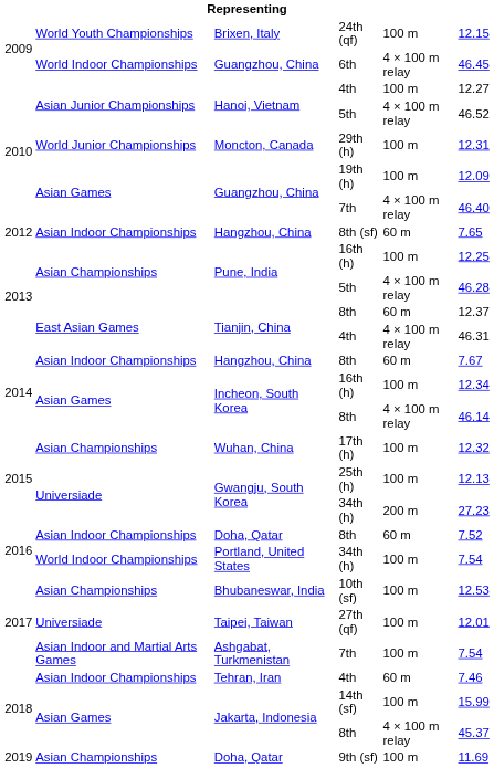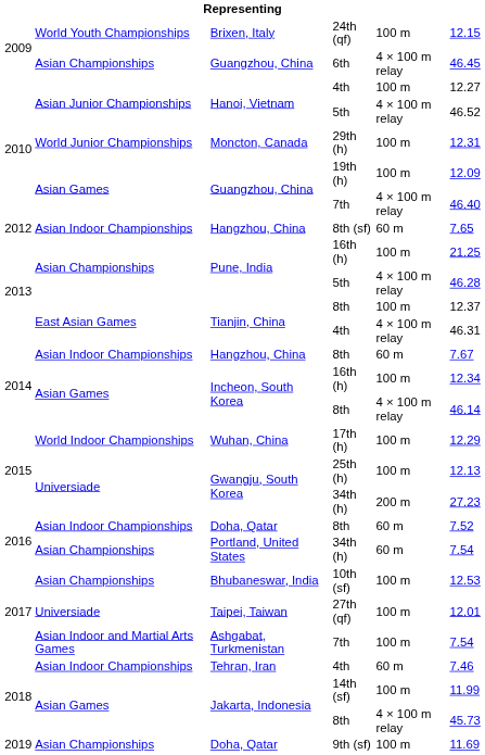 <table>
 <tr>
 <th colspan="6">Representing </th>
 </tr>
 <tr>
 <td rowspan=2>2009</td>
 <td><a href='#'>World Youth Championships</a></td>
 <td><a href='#'>Brixen, Italy</a></td>
 <td>24th (qf)</td>
 <td>100 m</td>
 <td><a href='#'>12.15</a></td>
 </tr>
 <tr>
-<td><a href='#'>World Indoor Championships</a></td>
+<td><a href='#'>Asian Championships</a></td>
 <td><a href='#'>Guangzhou, China</a></td>
 <td>6th</td>
 <td>4 × 100 m relay</td>
 <td><a href='#'>46.45</a></td>
 </tr>
 <tr>
 <td rowspan=5>2010</td>
 <td rowspan=2><a href='#'>Asian Junior Championships</a></td>
 <td rowspan=2><a href='#'>Hanoi, Vietnam</a></td>
 <td>4th</td>
 <td>100 m</td>
 <td>12.27</td>
 </tr>
 <tr>
 <td>5th</td>
 <td>4 × 100 m relay</td>
 <td>46.52</td>
 </tr>
 <tr>
 <td><a href='#'>World Junior Championships</a></td>
 <td><a href='#'>Moncton, Canada</a></td>
 <td>29th (h)</td>
 <td>100 m</td>
 <td><a href='#'>12.31</a></td>
 </tr>
 <tr>
 <td rowspan=2><a href='#'>Asian Games</a></td>
 <td rowspan=2><a href='#'>Guangzhou, China</a></td>
 <td>19th (h)</td>
 <td>100 m</td>
 <td><a href='#'>12.09</a></td>
 </tr>
 <tr>
 <td>7th</td>
 <td>4 × 100 m relay</td>
 <td><a href='#'>46.40</a></td>
 </tr>
 <tr>
 <td>2012</td>
 <td><a href='#'>Asian Indoor Championships</a></td>
 <td><a href='#'>Hangzhou, China</a></td>
 <td>8th (sf)</td>
 <td>60 m</td>
 <td><a href='#'>7.65</a></td>
 </tr>
 <tr>
 <td rowspan=4>2013</td>
 <td rowspan=2><a href='#'>Asian Championships</a></td>
 <td rowspan=2><a href='#'>Pune, India</a></td>
 <td>16th (h)</td>
 <td>100 m</td>
-<td><a href='#'>12.25</a></td>
+<td><a href='#'>21.25</a></td>
 </tr>
 <tr>
 <td>5th</td>
 <td>4 × 100 m relay</td>
 <td><a href='#'>46.28</a></td>
 </tr>
 <tr>
 <td rowspan=2><a href='#'>East Asian Games</a></td>
 <td rowspan=2><a href='#'>Tianjin, China</a></td>
 <td>8th</td>
-<td>60 m</td>
+<td>100 m</td>
 <td>12.37</td>
 </tr>
 <tr>
 <td>4th</td>
 <td>4 × 100 m relay</td>
 <td>46.31</td>
 </tr>
 <tr>
 <td rowspan=3>2014</td>
 <td><a href='#'>Asian Indoor Championships</a></td>
 <td><a href='#'>Hangzhou, China</a></td>
 <td>8th</td>
 <td>60 m</td>
 <td><a href='#'>7.67</a></td>
 </tr>
 <tr>
 <td rowspan=2><a href='#'>Asian Games</a></td>
 <td rowspan=2><a href='#'>Incheon, South Korea</a></td>
 <td>16th (h)</td>
 <td>100 m</td>
 <td><a href='#'>12.34</a></td>
 </tr>
 <tr>
 <td>8th</td>
 <td>4 × 100 m relay</td>
 <td><a href='#'>46.14</a></td>
 </tr>
 <tr>
 <td rowspan=3>2015</td>
-<td><a href='#'>Asian Championships</a></td>
+<td><a href='#'>World Indoor Championships</a></td>
 <td><a href='#'>Wuhan, China</a></td>
 <td>17th (h)</td>
 <td>100 m</td>
-<td><a href='#'>12.32</a></td>
+<td><a href='#'>12.29</a></td>
 </tr>
 <tr>
 <td rowspan=2><a href='#'>Universiade</a></td>
 <td rowspan=2><a href='#'>Gwangju, South Korea</a></td>
 <td>25th (h)</td>
 <td>100 m</td>
 <td><a href='#'>12.13</a></td>
 </tr>
 <tr>
 <td>34th (h)</td>
 <td>200 m</td>
 <td><a href='#'>27.23</a></td>
 </tr>
 <tr>
 <td rowspan=2>2016</td>
 <td><a href='#'>Asian Indoor Championships</a></td>
 <td><a href='#'>Doha, Qatar</a></td>
 <td>8th</td>
 <td>60 m</td>
 <td><a href='#'>7.52</a></td>
 </tr>
 <tr>
-<td><a href='#'>World Indoor Championships</a></td>
+<td><a href='#'>Asian Championships</a></td>
 <td><a href='#'>Portland, United States</a></td>
 <td>34th (h)</td>
-<td>100 m</td>
+<td>60 m</td>
 <td><a href='#'>7.54</a></td>
 </tr>
 <tr>
 <td rowspan=3>2017</td>
 <td><a href='#'>Asian Championships</a></td>
 <td><a href='#'>Bhubaneswar, India</a></td>
 <td>10th (sf)</td>
 <td>100 m</td>
 <td><a href='#'>12.53</a></td>
 </tr>
 <tr>
 <td><a href='#'>Universiade</a></td>
 <td><a href='#'>Taipei, Taiwan</a></td>
 <td>27th (qf)</td>
 <td>100 m</td>
 <td><a href='#'>12.01</a></td>
 </tr>
 <tr>
 <td><a href='#'>Asian Indoor and Martial Arts Games</a></td>
 <td><a href='#'>Ashgabat, Turkmenistan</a></td>
 <td>7th</td>
 <td>100 m</td>
 <td><a href='#'>7.54</a></td>
 </tr>
 <tr>
 <td rowspan=3>2018</td>
 <td><a href='#'>Asian Indoor Championships</a></td>
 <td><a href='#'>Tehran, Iran</a></td>
 <td>4th</td>
 <td>60 m</td>
 <td><a href='#'>7.46</a></td>
 </tr>
 <tr>
 <td rowspan=2><a href='#'>Asian Games</a></td>
 <td rowspan=2><a href='#'>Jakarta, Indonesia</a></td>
 <td>14th (sf)</td>
 <td>100 m</td>
-<td><a href='#'>15.99</a></td>
+<td><a href='#'>11.99</a></td>
 </tr>
 <tr>
 <td>8th</td>
 <td>4 × 100 m relay</td>
-<td><a href='#'>45.37</a></td>
+<td><a href='#'>45.73</a></td>
 </tr>
 <tr>
 <td>2019</td>
 <td><a href='#'>Asian Championships</a></td>
 <td><a href='#'>Doha, Qatar</a></td>
 <td>9th (sf)</td>
 <td>100 m</td>
 <td><a href='#'>11.69</a></td>
 </tr>
 </table>
